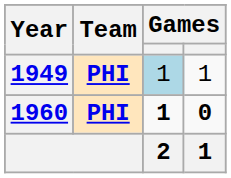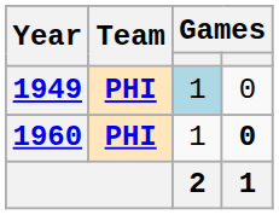 <table class="wikitable" style="text-align:center;">
 <tr>
 <th rowspan="2">Year</th>
 <th rowspan="2">Team</th>
 <th colspan="2">Games</th>
 </tr>
 <tr>
 <th></th>
 <th></th>
 </tr>
 <tr>
 <th><a href='#'>1949</a></th>
 <th style="background:#ffe6bd;"><a href='#'>PHI</a></th>
 <td style="background: lightblue;">1</td>
-<td>1</td>
+<td>0</td>
 </tr>
 <tr>
 <th><a href='#'>1960</a></th>
 <th style="background:#ffe6bd;"><a href='#'>PHI</a></th>
-<td><strong>1</strong></td>
+<td>1</td>
 <td><strong>0</strong></td>
 </tr>
 <tr>
 <th colspan="2"></th>
 <th>2</th>
 <th>1</th>
 </tr>
 </table>
